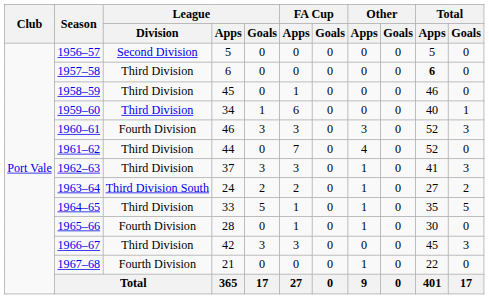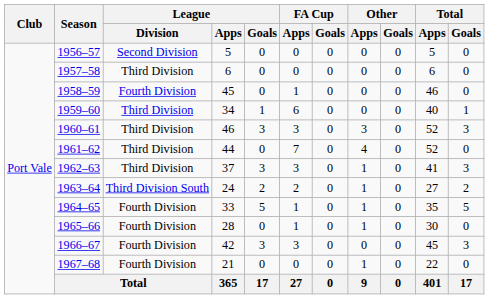 <table class="wikitable" style="text-align: center;">
 <tr>
 <th rowspan="2">Club</th>
 <th rowspan="2">Season</th>
 <th colspan="3">League</th>
 <th colspan="2">FA Cup</th>
 <th colspan="2">Other</th>
 <th colspan="2">Total</th>
 </tr>
 <tr>
 <th>Division</th>
 <th>Apps</th>
 <th>Goals</th>
 <th>Apps</th>
 <th>Goals</th>
 <th>Apps</th>
 <th>Goals</th>
 <th>Apps</th>
 <th>Goals</th>
 </tr>
 <tr>
 <td rowspan="13"><a href='#'>Port Vale</a></td>
 <td><a href='#'>1956–57</a></td>
 <td><a href='#'>Second Division</a></td>
 <td>5</td>
 <td>0</td>
 <td>0</td>
 <td>0</td>
 <td>0</td>
 <td>0</td>
 <td>5</td>
 <td>0</td>
 </tr>
 <tr>
 <td><a href='#'>1957–58</a></td>
 <td>Third Division</td>
 <td>6</td>
 <td>0</td>
 <td>0</td>
 <td>0</td>
 <td>0</td>
 <td>0</td>
-<td><strong>6</strong></td>
+<td>6</td>
 <td>0</td>
 </tr>
 <tr>
 <td><a href='#'>1958–59</a></td>
-<td>Third Division</td>
+<td><a href='#'>Fourth Division</a></td>
 <td>45</td>
 <td>0</td>
 <td>1</td>
 <td>0</td>
 <td>0</td>
 <td>0</td>
 <td>46</td>
 <td>0</td>
 </tr>
 <tr>
 <td><a href='#'>1959–60</a></td>
 <td><a href='#'>Third Division</a></td>
 <td>34</td>
 <td>1</td>
 <td>6</td>
 <td>0</td>
 <td>0</td>
 <td>0</td>
 <td>40</td>
 <td>1</td>
 </tr>
 <tr>
 <td><a href='#'>1960–61</a></td>
-<td>Fourth Division</td>
+<td>Third Division</td>
 <td>46</td>
 <td>3</td>
 <td>3</td>
 <td>0</td>
 <td>3</td>
 <td>0</td>
 <td>52</td>
 <td>3</td>
 </tr>
 <tr>
 <td><a href='#'>1961–62</a></td>
 <td>Third Division</td>
 <td>44</td>
 <td>0</td>
 <td>7</td>
 <td>0</td>
 <td>4</td>
 <td>0</td>
 <td>52</td>
 <td>0</td>
 </tr>
 <tr>
 <td><a href='#'>1962–63</a></td>
 <td>Third Division</td>
 <td>37</td>
 <td>3</td>
 <td>3</td>
 <td>0</td>
 <td>1</td>
 <td>0</td>
 <td>41</td>
 <td>3</td>
 </tr>
 <tr>
 <td><a href='#'>1963–64</a></td>
 <td><a href='#'>Third Division South</a></td>
 <td>24</td>
 <td>2</td>
 <td>2</td>
 <td>0</td>
 <td>1</td>
 <td>0</td>
 <td>27</td>
 <td>2</td>
 </tr>
 <tr>
 <td><a href='#'>1964–65</a></td>
-<td>Third Division</td>
+<td>Fourth Division</td>
 <td>33</td>
 <td>5</td>
 <td>1</td>
 <td>0</td>
 <td>1</td>
 <td>0</td>
 <td>35</td>
 <td>5</td>
 </tr>
 <tr>
 <td><a href='#'>1965–66</a></td>
 <td>Fourth Division</td>
 <td>28</td>
 <td>0</td>
 <td>1</td>
 <td>0</td>
 <td>1</td>
 <td>0</td>
 <td>30</td>
 <td>0</td>
 </tr>
 <tr>
 <td><a href='#'>1966–67</a></td>
-<td>Third Division</td>
+<td>Fourth Division</td>
 <td>42</td>
 <td>3</td>
 <td>3</td>
 <td>0</td>
 <td>0</td>
 <td>0</td>
 <td>45</td>
 <td>3</td>
 </tr>
 <tr>
 <td><a href='#'>1967–68</a></td>
 <td>Fourth Division</td>
 <td>21</td>
 <td>0</td>
 <td>0</td>
 <td>0</td>
 <td>1</td>
 <td>0</td>
 <td>22</td>
 <td>0</td>
 </tr>
 <tr>
 <th colspan="2">Total</th>
 <th>365</th>
 <th>17</th>
 <th>27</th>
 <th>0</th>
 <th>9</th>
 <th>0</th>
 <th>401</th>
 <th>17</th>
 </tr>
 </table>
